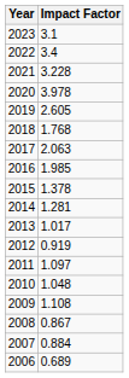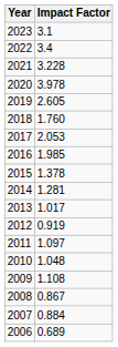 <table class="wikitable">
 <tr>
 <th>Year</th>
 <th>Impact Factor</th>
 </tr>
 <tr>
 <td>2023</td>
 <td>3.1</td>
 </tr>
 <tr>
 <td>2022</td>
 <td>3.4</td>
 </tr>
 <tr>
 <td>2021</td>
 <td>3.228</td>
 </tr>
 <tr>
 <td>2020</td>
 <td>3.978</td>
 </tr>
 <tr>
 <td>2019</td>
 <td>2.605</td>
 </tr>
 <tr>
 <td>2018</td>
-<td>1.768</td>
+<td>1.760</td>
 </tr>
 <tr>
 <td>2017</td>
-<td>2.063</td>
+<td>2.053</td>
 </tr>
 <tr>
 <td>2016</td>
 <td>1.985</td>
 </tr>
 <tr>
 <td>2015</td>
 <td>1.378</td>
 </tr>
 <tr>
 <td>2014</td>
 <td>1.281</td>
 </tr>
 <tr>
 <td>2013</td>
 <td>1.017</td>
 </tr>
 <tr>
 <td>2012</td>
 <td>0.919</td>
 </tr>
 <tr>
 <td>2011</td>
 <td>1.097</td>
 </tr>
 <tr>
 <td>2010</td>
 <td>1.048</td>
 </tr>
 <tr>
 <td>2009</td>
 <td>1.108</td>
 </tr>
 <tr>
 <td>2008</td>
 <td>0.867</td>
 </tr>
 <tr>
 <td>2007</td>
 <td>0.884</td>
 </tr>
 <tr>
 <td>2006</td>
 <td>0.689</td>
 </tr>
 </table>
